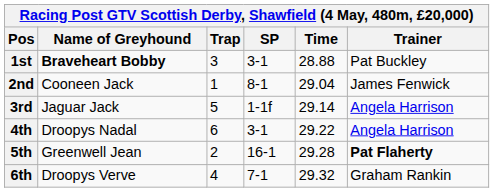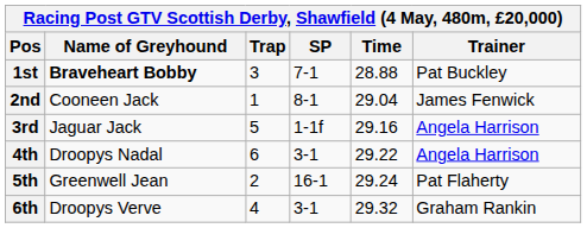 <table class="wikitable">
 <tr>
 <th colspan="6"><a href='#'>Racing Post GTV Scottish Derby</a>, <a href='#'>Shawfield</a> (4 May, 480m, £20,000)</th>
 </tr>
 <tr>
 <th width=30>Pos</th>
 <th width=180>Name of Greyhound</th>
 <th width=30>Trap</th>
 <th width=50>SP</th>
 <th width=50>Time</th>
 <th width=150>Trainer</th>
 </tr>
 <tr>
 <th>1st</th>
 <td><strong>Braveheart Bobby </strong></td>
 <td>3</td>
-<td>3-1</td>
+<td>7-1</td>
 <td>28.88</td>
 <td>Pat Buckley</td>
 </tr>
 <tr>
 <th>2nd</th>
 <td>Cooneen Jack</td>
 <td>1</td>
 <td>8-1</td>
 <td>29.04</td>
 <td>James Fenwick</td>
 </tr>
 <tr>
 <th>3rd</th>
 <td>Jaguar Jack</td>
 <td>5</td>
 <td>1-1f</td>
-<td>29.14</td>
+<td>29.16</td>
 <td><a href='#'>Angela Harrison</a></td>
 </tr>
 <tr>
 <th>4th</th>
 <td>Droopys Nadal</td>
 <td>6</td>
 <td>3-1</td>
 <td>29.22</td>
 <td><a href='#'>Angela Harrison</a></td>
 </tr>
 <tr>
 <th>5th</th>
 <td>Greenwell Jean</td>
 <td>2</td>
 <td>16-1</td>
-<td>29.28</td>
-<td><strong>Pat Flaherty</strong></td>
+<td>29.24</td>
+<td>Pat Flaherty</td>
 </tr>
 <tr>
 <th>6th</th>
 <td>Droopys Verve</td>
 <td>4</td>
-<td>7-1</td>
+<td>3-1</td>
 <td>29.32</td>
 <td>Graham Rankin</td>
 </tr>
 </table>
